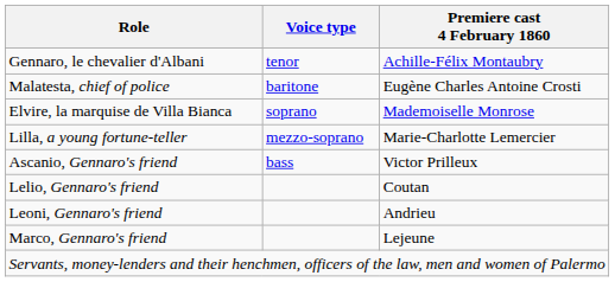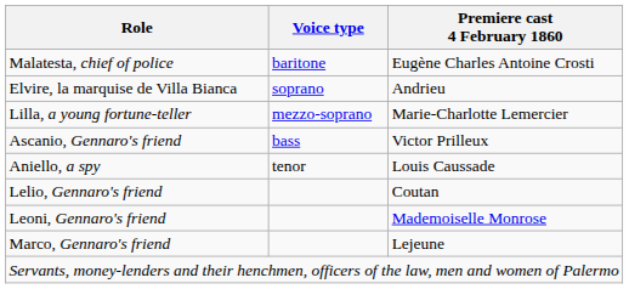 <table class="wikitable">
 <tr>
 <th>Role</th>
 <th><a href='#'>Voice type</a></th>
 <th>Premiere cast<br>4 February 1860</th>
-</tr>
-<tr>
-<td>Gennaro, le chevalier d'Albani</td>
-<td><a href='#'>tenor</a></td>
-<td><a href='#'>Achille-Félix Montaubry</a></td>
 </tr>
 <tr>
 <td>Malatesta, <em>chief of police</em></td>
 <td><a href='#'>baritone</a></td>
 <td>Eugène Charles Antoine Crosti</td>
 </tr>
 <tr>
 <td>Elvire, la marquise de Villa Bianca</td>
 <td><a href='#'>soprano</a></td>
-<td><a href='#'>Mademoiselle Monrose</a></td>
+<td>Andrieu</td>
 </tr>
 <tr>
 <td>Lilla, <em>a young fortune-teller</em></td>
 <td><a href='#'>mezzo-soprano</a></td>
 <td>Marie-Charlotte Lemercier</td>
 </tr>
 <tr>
 <td>Ascanio, <em>Gennaro's friend</em></td>
 <td><a href='#'>bass</a></td>
 <td>Victor Prilleux</td>
 </tr>
 <tr>
+<td>Aniello, <em>a spy</em></td>
+<td>tenor</td>
+<td>Louis Caussade</td>
+</tr>
+<tr>
 <td>Lelio, <em>Gennaro's friend</em></td>
 <td></td>
 <td>Coutan</td>
 </tr>
 <tr>
 <td>Leoni, <em>Gennaro's friend</em></td>
 <td></td>
-<td>Andrieu</td>
+<td><a href='#'>Mademoiselle Monrose</a></td>
 </tr>
 <tr>
 <td>Marco, <em>Gennaro's friend</em></td>
 <td></td>
 <td>Lejeune</td>
 </tr>
 <tr>
 <td colspan="3"><em>Servants, money-lenders and their henchmen, officers of the law, men and women of Palermo</em></td>
 </tr>
 </table>
